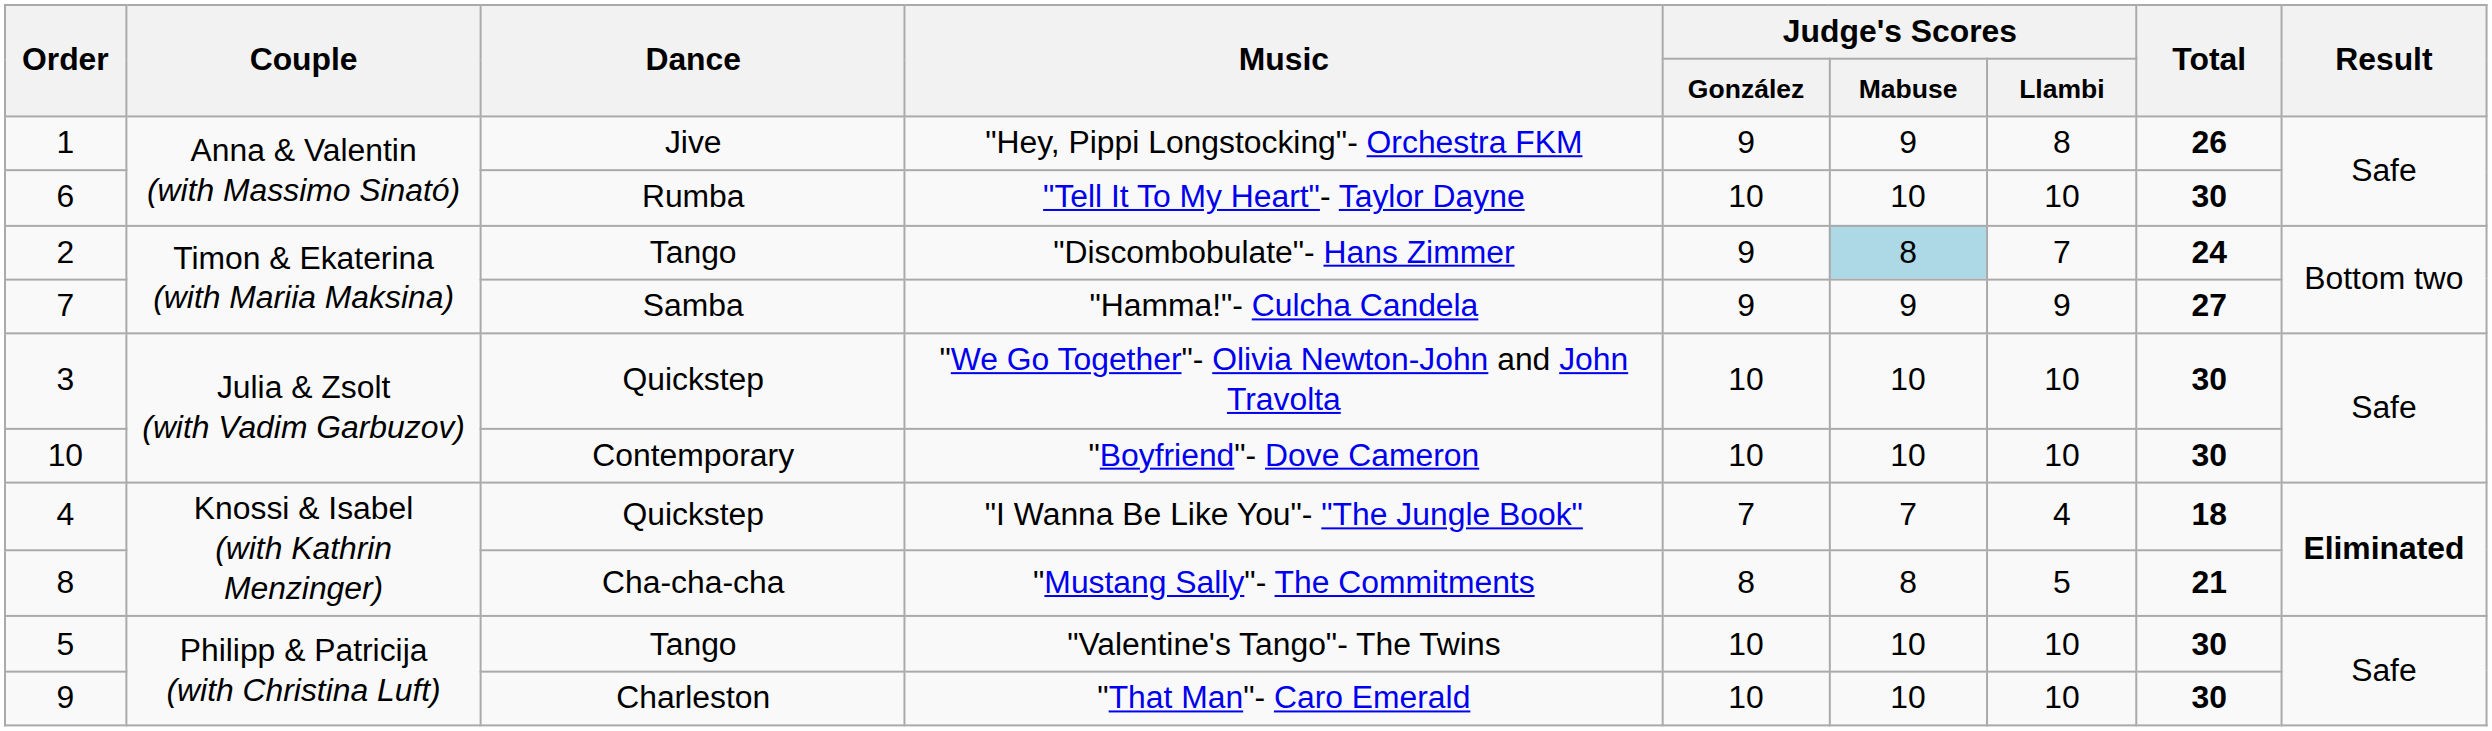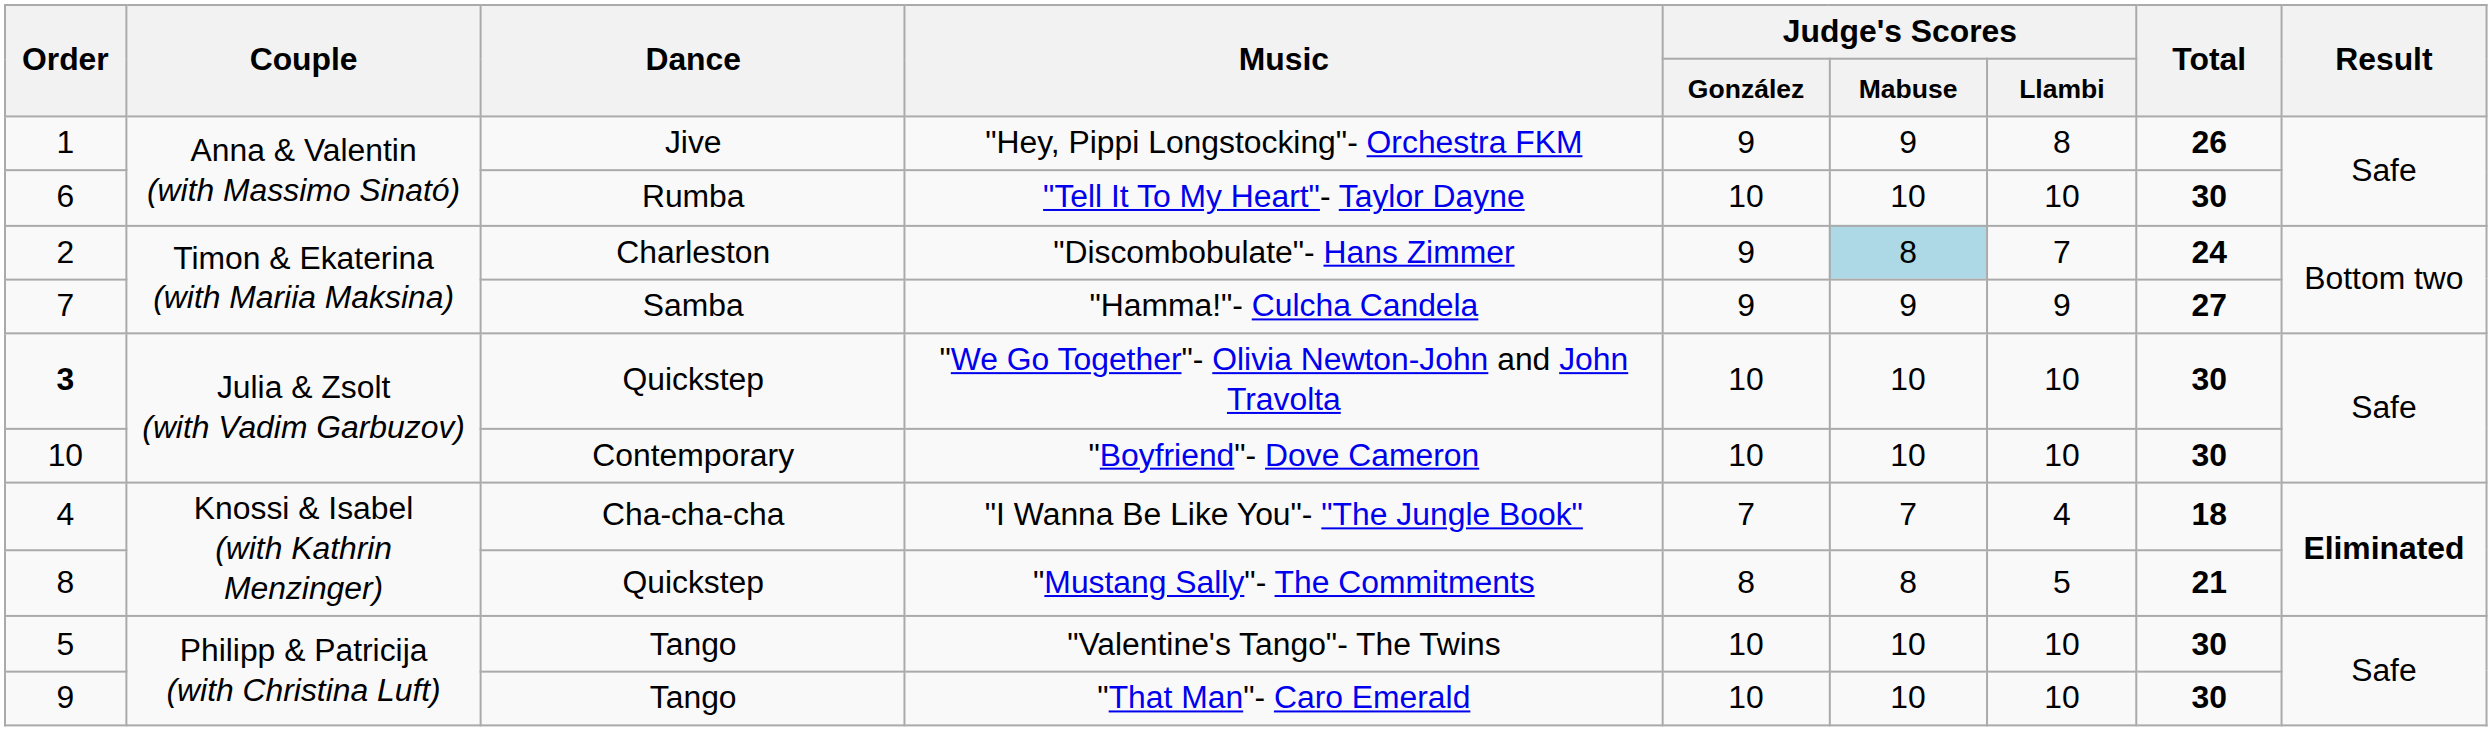 <table class="wikitable center sortable" style="text-align:center; font-size:100%; line-height:20px;">
 <tr>
 <th rowspan="2" style="width: 4em">Order</th>
 <th rowspan="2" style="width: 17em">Couple</th>
 <th rowspan="2" style="width: 20em">Dance</th>
 <th rowspan="2" style="width: 40em">Music</th>
 <th colspan="3">Judge's Scores</th>
 <th rowspan="2" style="width: 6em">Total</th>
 <th rowspan="2" style="width: 7em">Result</th>
 </tr>
 <tr>
 <th style="width: 6em"><small>González</small></th>
 <th style="width: 6em"><small>Mabuse</small></th>
 <th style="width: 6em"><small>Llambi</small></th>
 </tr>
 <tr>
 <td>1</td>
 <td rowspan="2">Anna & Valentin<br><em>(with Massimo Sinató)</em></td>
 <td>Jive</td>
 <td>"Hey, Pippi Longstocking"- <a href='#'>Orchestra FKM</a></td>
 <td>9</td>
 <td>9</td>
 <td>8</td>
 <td><strong>26</strong></td>
 <td rowspan="2">Safe</td>
 </tr>
 <tr>
 <td>6</td>
 <td>Rumba</td>
 <td><a href='#'>"Tell It To My Heart"</a>- <a href='#'>Taylor Dayne</a></td>
 <td>10</td>
 <td>10</td>
 <td>10</td>
 <td><strong>30</strong></td>
 </tr>
 <tr>
 <td>2</td>
 <td rowspan="2">Timon & Ekaterina<br><em>(with Mariia Maksina)</em></td>
-<td>Tango</td>
+<td>Charleston</td>
 <td>"Discombobulate"- <a href='#'>Hans Zimmer</a></td>
 <td>9</td>
 <td style="background: lightblue;">8</td>
 <td>7</td>
 <td><strong>24</strong></td>
 <td rowspan="2">Bottom two</td>
 </tr>
 <tr>
 <td>7</td>
 <td>Samba</td>
 <td>"Hamma!"- <a href='#'>Culcha Candela</a></td>
 <td>9</td>
 <td>9</td>
 <td>9</td>
 <td><strong>27</strong></td>
 </tr>
 <tr>
-<td>3</td>
+<td><strong>3</strong></td>
 <td rowspan="2">Julia & Zsolt<br><em>(with Vadim Garbuzov)</em></td>
 <td>Quickstep</td>
 <td>"<a href='#'>We Go Together</a>"- <a href='#'>Olivia Newton-John</a> and <a href='#'>John Travolta</a></td>
 <td>10</td>
 <td>10</td>
 <td>10</td>
 <td><strong>30</strong></td>
 <td rowspan="2">Safe</td>
 </tr>
 <tr>
 <td>10</td>
 <td>Contemporary</td>
 <td>"<a href='#'>Boyfriend</a>"- <a href='#'>Dove Cameron</a></td>
 <td>10</td>
 <td>10</td>
 <td>10</td>
 <td><strong>30</strong></td>
 </tr>
 <tr>
 <td>4</td>
 <td rowspan="2">Knossi & Isabel<br><em>(with Kathrin Menzinger)</em></td>
-<td>Quickstep</td>
+<td>Cha-cha-cha</td>
 <td>"I Wanna Be Like You"- <a href='#'>"The Jungle Book"</a></td>
 <td>7</td>
 <td>7</td>
 <td>4</td>
 <td><strong>18</strong></td>
 <td rowspan="2"><strong>Eliminated</strong></td>
 </tr>
 <tr>
 <td>8</td>
-<td>Cha-cha-cha</td>
+<td>Quickstep</td>
 <td>"<a href='#'>Mustang Sally</a>"- <a href='#'>The Commitments</a></td>
 <td>8</td>
 <td>8</td>
 <td>5</td>
 <td><strong>21</strong></td>
 </tr>
 <tr>
 <td>5</td>
 <td rowspan="2">Philipp & Patricija<br><em>(with Christina Luft)</em></td>
 <td>Tango</td>
 <td>"Valentine's Tango"- The Twins</td>
 <td>10</td>
 <td>10</td>
 <td>10</td>
 <td><strong>30</strong></td>
 <td rowspan="2">Safe</td>
 </tr>
 <tr>
 <td>9</td>
-<td>Charleston</td>
+<td>Tango</td>
 <td>"<a href='#'>That Man</a>"- <a href='#'>Caro Emerald</a></td>
 <td>10</td>
 <td>10</td>
 <td>10</td>
 <td><strong>30</strong></td>
 </tr>
 </table>
